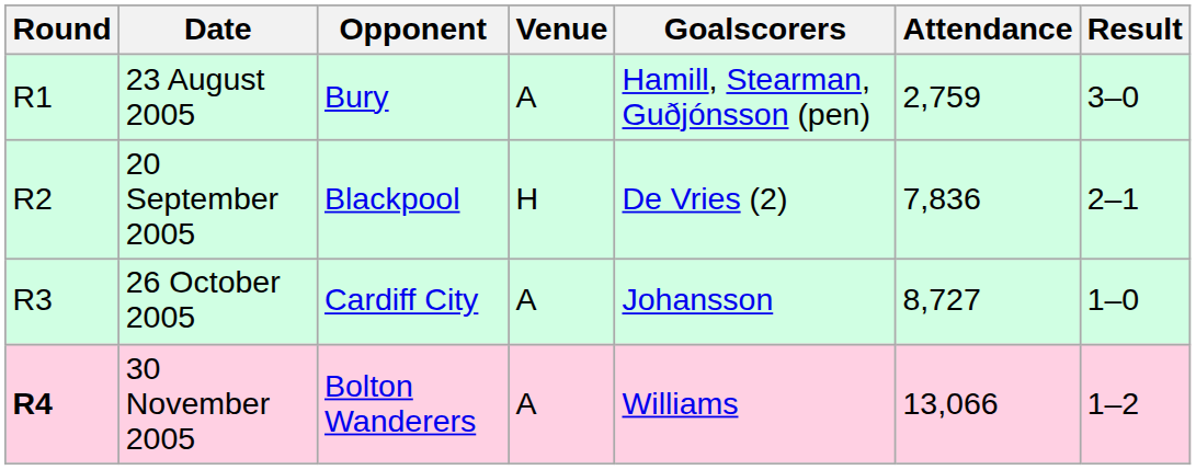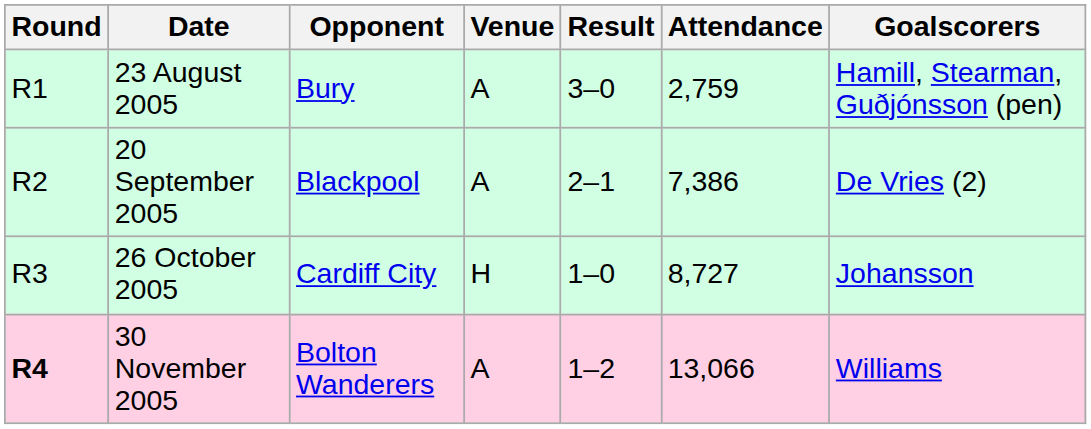 <table class="wikitable">
 <tr>
 <th>Round</th>
 <th>Date</th>
 <th>Opponent</th>
 <th>Venue</th>
+<th>Result</th>
+<th>Attendance</th>
 <th>Goalscorers</th>
-<th>Attendance</th>
-<th>Result</th>
 </tr>
 <tr style="background-color: #d0ffe3;">
 <td>R1</td>
 <td>23 August 2005</td>
 <td><a href='#'>Bury</a></td>
 <td>A</td>
+<td>3–0</td>
+<td>2,759</td>
 <td><a href='#'>Hamill</a>, <a href='#'>Stearman</a>, <a href='#'>Guðjónsson</a> (pen)</td>
-<td>2,759</td>
-<td>3–0</td>
 </tr>
 <tr style="background-color: #d0ffe3;">
 <td>R2</td>
 <td>20 September 2005</td>
 <td><a href='#'>Blackpool</a></td>
-<td>H</td>
+<td>A</td>
+<td>2–1</td>
+<td>7,386</td>
 <td><a href='#'>De Vries</a> (2)</td>
-<td>7,836</td>
-<td>2–1</td>
 </tr>
 <tr style="background-color: #d0ffe3;">
 <td>R3</td>
 <td>26 October 2005</td>
 <td><a href='#'>Cardiff City</a></td>
-<td>A</td>
+<td>H</td>
+<td>1–0</td>
+<td>8,727</td>
 <td><a href='#'>Johansson</a></td>
-<td>8,727</td>
-<td>1–0</td>
 </tr>
 <tr style="background-color: #ffd0e3;">
 <td><strong>R4</strong></td>
 <td>30 November 2005</td>
 <td><a href='#'>Bolton Wanderers</a></td>
 <td>A</td>
+<td>1–2</td>
+<td>13,066</td>
 <td><a href='#'>Williams</a></td>
-<td>13,066</td>
-<td>1–2</td>
 </tr>
 </table>
